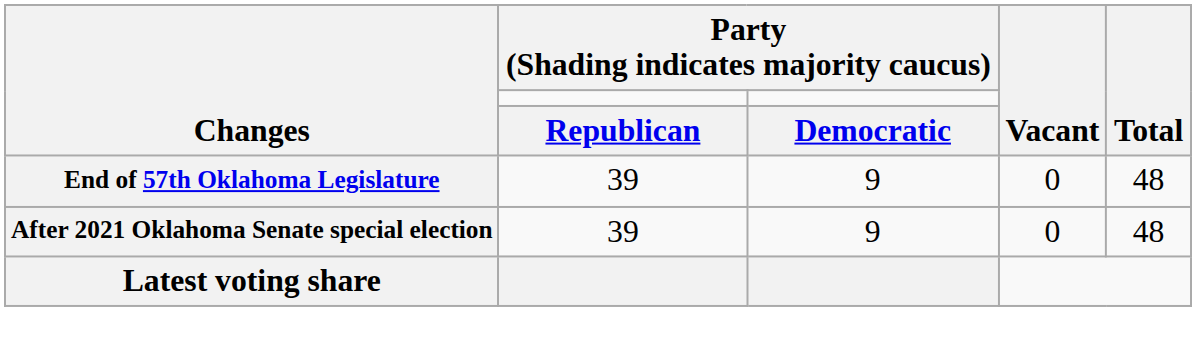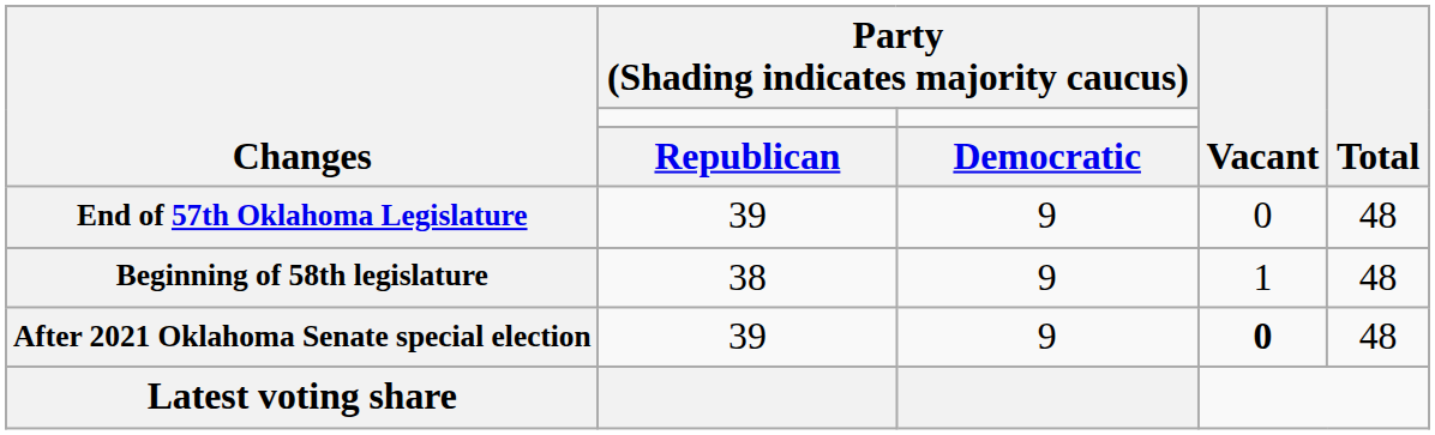 <table class="wikitable" style="text-align:center">
 <tr valign="bottom">
 <th scope="col" rowspan="3">Changes</th>
 <th scope="col" colspan="2">Party <div>(Shading indicates majority caucus)</div></th>
 <th scope="col" rowspan="3">Vacant</th>
 <th scope="col" rowspan="3">Total</th>
 </tr>
 <tr style="height:5px">
 <td style="color:#33F"></td>
 <td style="color:F33"></td>
 </tr>
 <tr>
 <th><a href='#'>Republican</a></th>
 <th><a href='#'>Democratic</a></th>
 </tr>
 <tr>
 <th scope="row" style="white-space:nowrap; font-size:80%">End of <a href='#'>57th Oklahoma Legislature</a></th>
 <td>39</td>
 <td>9</td>
 <td>0</td>
 <td>48</td>
 </tr>
 <tr>
+<th scope="row" style="white-space:nowrap; font-size:80%">Beginning of 58th legislature</th>
+<td>38</td>
+<td>9</td>
+<td>1</td>
+<td>48</td>
+</tr>
+<tr>
 <th scope="row" style="white-space:nowrap; font-size:80%">After 2021 Oklahoma Senate special election</th>
 <td>39</td>
 <td>9</td>
-<td>0</td>
+<td><strong>0</strong></td>
 <td>48</td>
 </tr>
 <tr>
 <th scope="row">Latest voting share</th>
 <th></th>
 <th></th>
 </tr>
 </table>
